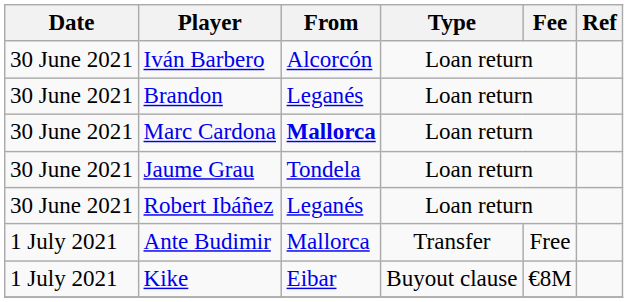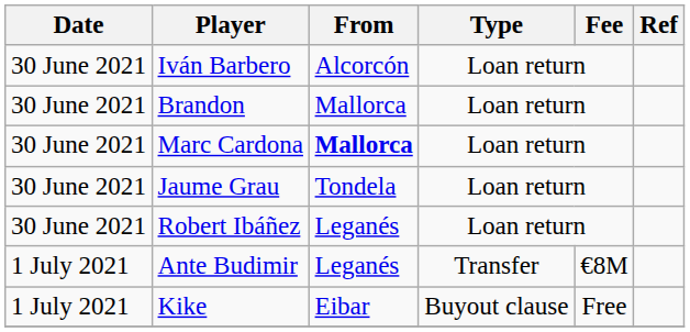 <table class="wikitable">
 <tr>
 <th>Date</th>
 <th>Player</th>
 <th>From</th>
 <th>Type</th>
 <th>Fee</th>
 <th>Ref</th>
 </tr>
 <tr>
 <td>30 June 2021</td>
 <td> <a href='#'>Iván Barbero</a></td>
 <td><a href='#'>Alcorcón</a></td>
 <td align=center colspan=2>Loan return</td>
 <td align=center></td>
 </tr>
 <tr>
 <td>30 June 2021</td>
 <td> <a href='#'>Brandon</a></td>
-<td><a href='#'>Leganés</a></td>
+<td><a href='#'>Mallorca</a></td>
 <td align=center colspan=2>Loan return</td>
 <td align=center></td>
 </tr>
 <tr>
 <td>30 June 2021</td>
 <td> <a href='#'>Marc Cardona</a></td>
 <td><strong><a href='#'>Mallorca</a></strong></td>
 <td align=center colspan=2>Loan return</td>
 <td align=center></td>
 </tr>
 <tr>
 <td>30 June 2021</td>
 <td> <a href='#'>Jaume Grau</a></td>
 <td> <a href='#'>Tondela</a></td>
 <td align=center colspan=2>Loan return</td>
 <td align=center></td>
 </tr>
 <tr>
 <td>30 June 2021</td>
 <td> <a href='#'>Robert Ibáñez</a></td>
 <td><a href='#'>Leganés</a></td>
 <td align=center colspan=2>Loan return</td>
 <td align=center></td>
 </tr>
 <tr>
 <td>1 July 2021</td>
 <td> <a href='#'>Ante Budimir</a></td>
-<td><a href='#'>Mallorca</a></td>
+<td><a href='#'>Leganés</a></td>
 <td align=center>Transfer</td>
-<td align=center>Free</td>
+<td align=center>€8M</td>
 <td align=center></td>
 </tr>
 <tr>
 <td>1 July 2021</td>
 <td> <a href='#'>Kike</a></td>
 <td><a href='#'>Eibar</a></td>
 <td align=center>Buyout clause</td>
-<td align=center>€8M</td>
+<td align=center>Free</td>
 <td align=center></td>
 </tr>
 <tr>
 </tr>
 </table>
